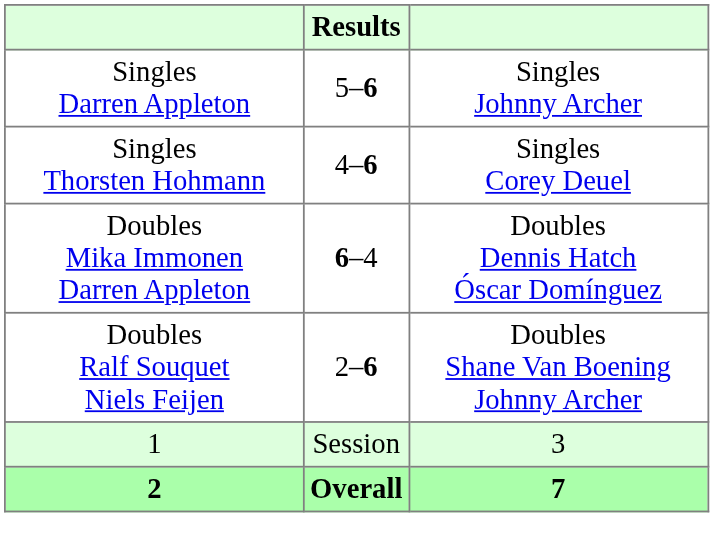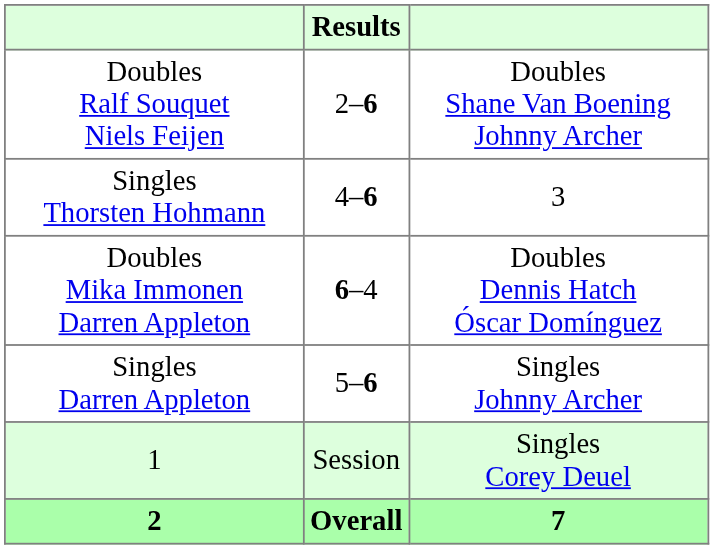 <table border="1" cellpadding="3" style="border-collapse: collapse;">
 <tr bgcolor="#ddffdd">
 <th width="160"></th>
 <th>Results</th>
 <th width="160"></th>
 </tr>
 <tr>
-<td align="center">Singles<br><a href='#'>Darren Appleton</a></td>
-<td align="center">5–<strong>6</strong></td>
-<td align="center">Singles<br><a href='#'>Johnny Archer</a></td>
+<td align="center">Doubles<br><a href='#'>Ralf Souquet</a><br><a href='#'>Niels Feijen</a></td>
+<td align="center">2–<strong>6</strong></td>
+<td align="center">Doubles<br><a href='#'>Shane Van Boening</a><br><a href='#'>Johnny Archer</a></td>
 </tr>
 <tr>
 <td align="center">Singles<br><a href='#'>Thorsten Hohmann</a></td>
 <td align="center">4–<strong>6</strong></td>
-<td align="center">Singles<br><a href='#'>Corey Deuel</a></td>
+<td align="center">3</td>
 </tr>
 <tr>
 <td align="center">Doubles<br><a href='#'>Mika Immonen</a><br><a href='#'>Darren Appleton</a></td>
 <td align="center"><strong>6</strong>–4</td>
 <td align="center">Doubles<br><a href='#'>Dennis Hatch</a><br><a href='#'>Óscar Domínguez</a></td>
 </tr>
 <tr>
-<td align="center">Doubles<br><a href='#'>Ralf Souquet</a><br><a href='#'>Niels Feijen</a></td>
-<td align="center">2–<strong>6</strong></td>
-<td align="center">Doubles<br><a href='#'>Shane Van Boening</a><br><a href='#'>Johnny Archer</a></td>
+<td align="center">Singles<br><a href='#'>Darren Appleton</a></td>
+<td align="center">5–<strong>6</strong></td>
+<td align="center">Singles<br><a href='#'>Johnny Archer</a></td>
 </tr>
 <tr bgcolor="#ddffdd">
 <td align="center">1</td>
 <td align="center">Session</td>
-<td align="center">3</td>
+<td align="center">Singles<br><a href='#'>Corey Deuel</a></td>
 </tr>
 <tr bgcolor="#aaffaa">
 <th align="center">2</th>
 <th align="center">Overall</th>
 <th align="center">7</th>
 </tr>
 </table>
